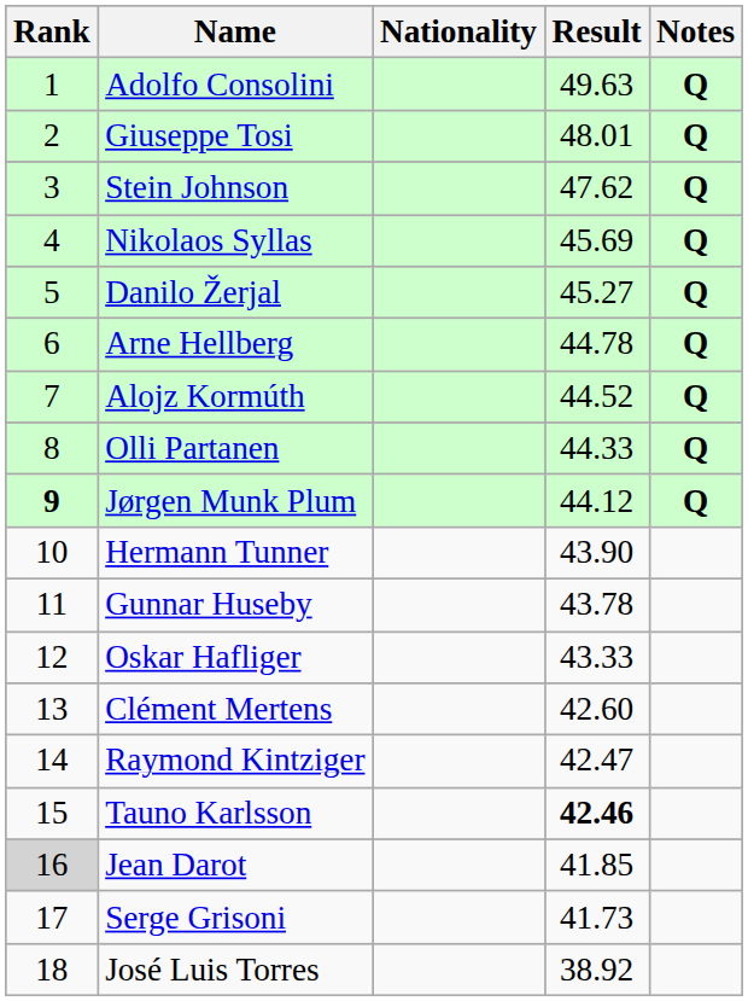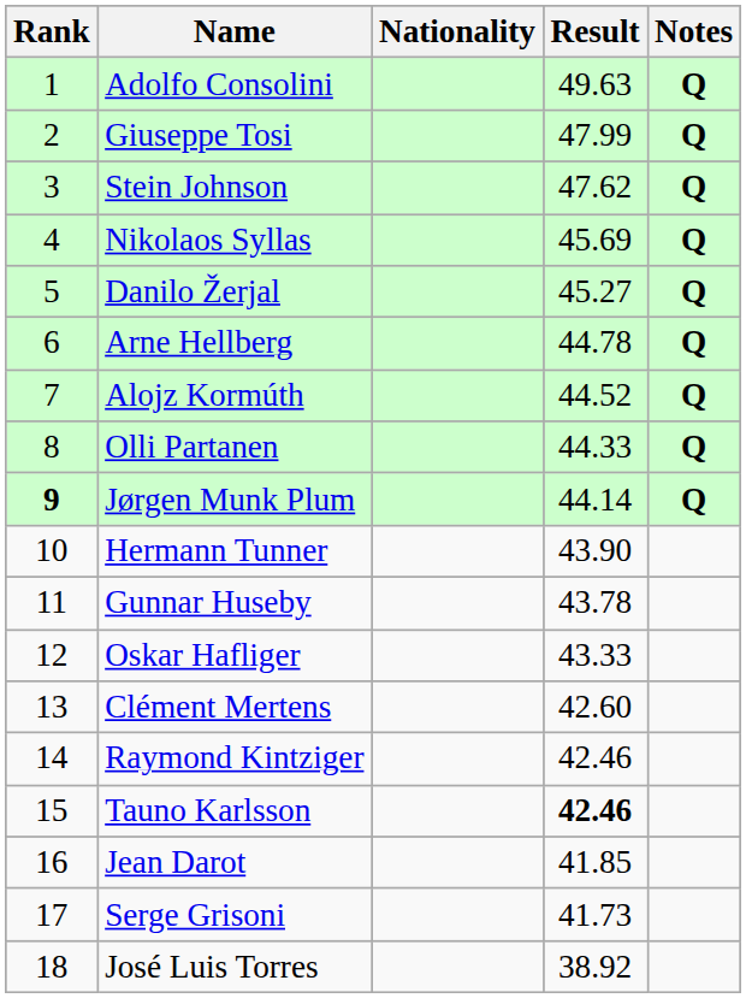 <table class="wikitable sortable" style="text-align:center">
 <tr>
 <th>Rank</th>
 <th>Name</th>
 <th>Nationality</th>
 <th>Result</th>
 <th>Notes</th>
 </tr>
 <tr bgcolor=ccffcc>
 <td>1</td>
 <td align=left><a href='#'>Adolfo Consolini</a></td>
 <td align=left></td>
 <td>49.63</td>
 <td><strong>Q</strong></td>
 </tr>
 <tr bgcolor=ccffcc>
 <td>2</td>
 <td align=left><a href='#'>Giuseppe Tosi</a></td>
 <td align=left></td>
-<td>48.01</td>
+<td>47.99</td>
 <td><strong>Q</strong></td>
 </tr>
 <tr bgcolor=ccffcc>
 <td>3</td>
 <td align=left><a href='#'>Stein Johnson</a></td>
 <td align=left></td>
 <td>47.62</td>
 <td><strong>Q</strong></td>
 </tr>
 <tr bgcolor=ccffcc>
 <td>4</td>
 <td align=left><a href='#'>Nikolaos Syllas</a></td>
 <td align=left></td>
 <td>45.69</td>
 <td><strong>Q</strong></td>
 </tr>
 <tr bgcolor=ccffcc>
 <td>5</td>
 <td align=left><a href='#'>Danilo Žerjal</a></td>
 <td align=left></td>
 <td>45.27</td>
 <td><strong>Q</strong></td>
 </tr>
 <tr bgcolor=ccffcc>
 <td>6</td>
 <td align=left><a href='#'>Arne Hellberg</a></td>
 <td align=left></td>
 <td>44.78</td>
 <td><strong>Q</strong></td>
 </tr>
 <tr bgcolor=ccffcc>
 <td>7</td>
 <td align=left><a href='#'>Alojz Kormúth</a></td>
 <td align=left></td>
 <td>44.52</td>
 <td><strong>Q</strong></td>
 </tr>
 <tr bgcolor=ccffcc>
 <td>8</td>
 <td align=left><a href='#'>Olli Partanen</a></td>
 <td align=left></td>
 <td>44.33</td>
 <td><strong>Q</strong></td>
 </tr>
 <tr bgcolor=ccffcc>
 <td><strong>9</strong></td>
 <td align=left><a href='#'>Jørgen Munk Plum</a></td>
 <td align=left></td>
-<td>44.12</td>
+<td>44.14</td>
 <td><strong>Q</strong></td>
 </tr>
 <tr>
 <td>10</td>
 <td align=left><a href='#'>Hermann Tunner</a></td>
 <td align=left></td>
 <td>43.90</td>
 <td></td>
 </tr>
 <tr>
 <td>11</td>
 <td align=left><a href='#'>Gunnar Huseby</a></td>
 <td align=left></td>
 <td>43.78</td>
 <td></td>
 </tr>
 <tr>
 <td>12</td>
 <td align=left><a href='#'>Oskar Hafliger</a></td>
 <td align=left></td>
 <td>43.33</td>
 <td></td>
 </tr>
 <tr>
 <td>13</td>
 <td align=left><a href='#'>Clément Mertens</a></td>
 <td align=left></td>
 <td>42.60</td>
 <td></td>
 </tr>
 <tr>
 <td>14</td>
 <td align=left><a href='#'>Raymond Kintziger</a></td>
 <td align=left></td>
-<td>42.47</td>
+<td>42.46</td>
 <td></td>
 </tr>
 <tr>
 <td>15</td>
 <td align=left><a href='#'>Tauno Karlsson</a></td>
 <td align=left></td>
 <td><strong>42.46</strong></td>
 <td></td>
 </tr>
 <tr>
-<td style="background: lightgrey;">16</td>
+<td>16</td>
 <td align=left><a href='#'>Jean Darot</a></td>
 <td align=left></td>
 <td>41.85</td>
 <td></td>
 </tr>
 <tr>
 <td>17</td>
 <td align=left><a href='#'>Serge Grisoni</a></td>
 <td align=left></td>
 <td>41.73</td>
 <td></td>
 </tr>
 <tr>
 <td>18</td>
 <td align=left>José Luis Torres</td>
 <td align=left></td>
 <td>38.92</td>
 <td></td>
 </tr>
 </table>
